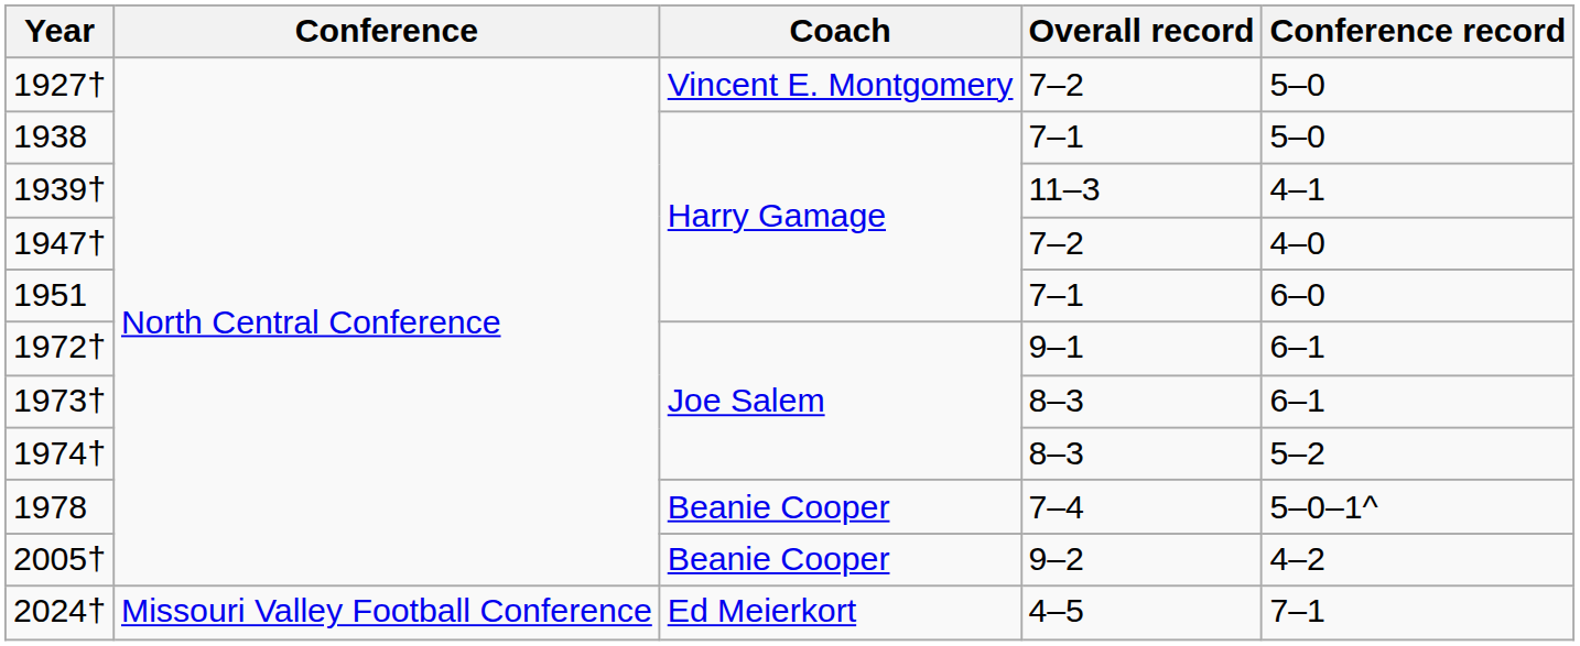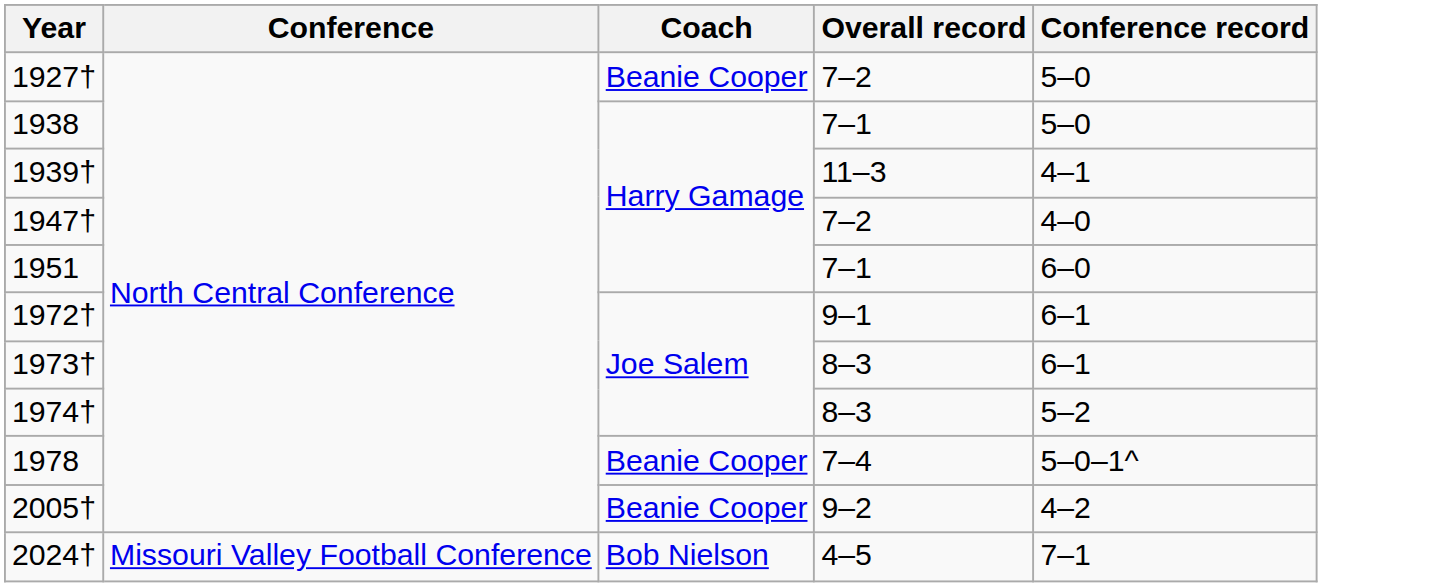 <table class="wikitable">
 <tr>
 <th>Year</th>
 <th>Conference</th>
 <th>Coach</th>
 <th>Overall record</th>
 <th>Conference record</th>
 </tr>
 <tr>
 <td>1927†</td>
 <td rowspan="10"><a href='#'>North Central Conference</a></td>
-<td><a href='#'>Vincent E. Montgomery</a></td>
+<td><a href='#'>Beanie Cooper</a></td>
 <td>7–2</td>
 <td>5–0</td>
 </tr>
 <tr>
 <td>1938</td>
 <td rowspan="4"><a href='#'>Harry Gamage</a></td>
 <td>7–1</td>
 <td>5–0</td>
 </tr>
 <tr>
 <td>1939†</td>
 <td>11–3</td>
 <td>4–1</td>
 </tr>
 <tr>
 <td>1947†</td>
 <td>7–2</td>
 <td>4–0</td>
 </tr>
 <tr>
 <td>1951</td>
 <td>7–1</td>
 <td>6–0</td>
 </tr>
 <tr>
 <td>1972†</td>
 <td rowspan="3"><a href='#'>Joe Salem</a></td>
 <td>9–1</td>
 <td>6–1</td>
 </tr>
 <tr>
 <td>1973†</td>
 <td>8–3</td>
 <td>6–1</td>
 </tr>
 <tr>
 <td>1974†</td>
 <td>8–3</td>
 <td>5–2</td>
 </tr>
 <tr>
 <td>1978</td>
 <td><a href='#'>Beanie Cooper</a></td>
 <td>7–4</td>
 <td>5–0–1^</td>
 </tr>
 <tr>
 <td>2005†</td>
 <td><a href='#'>Beanie Cooper</a></td>
 <td>9–2</td>
 <td>4–2</td>
 </tr>
 <tr>
 <td>2024†</td>
 <td><a href='#'>Missouri Valley Football Conference</a></td>
-<td><a href='#'>Ed Meierkort</a></td>
+<td><a href='#'>Bob Nielson</a></td>
 <td>4–5</td>
 <td>7–1</td>
 </tr>
 </table>
